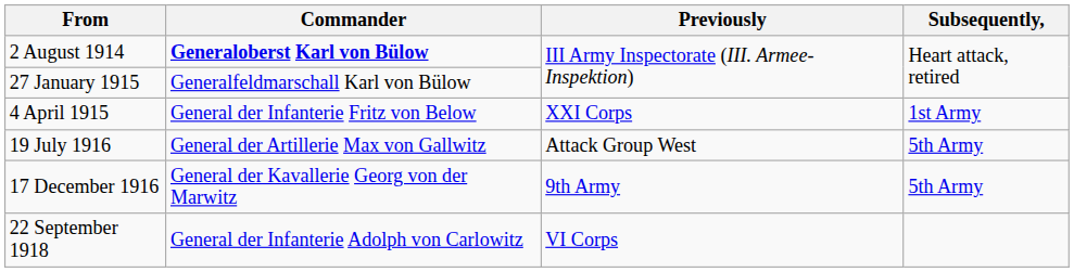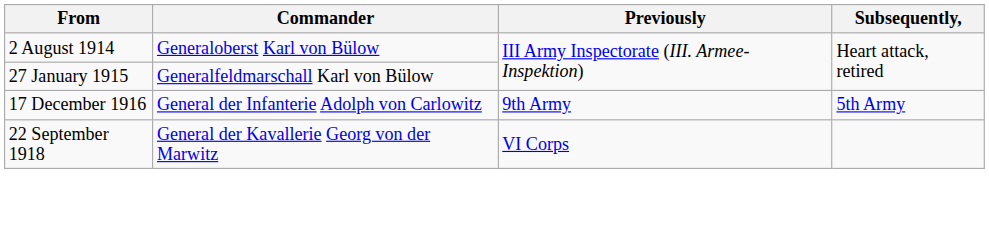 <table class="wikitable">
 <tr>
 <th>From</th>
 <th>Commander</th>
 <th>Previously</th>
 <th>Subsequently,</th>
 </tr>
 <tr>
 <td>2 August 1914</td>
-<td><strong><a href='#'>Generaloberst</a> <a href='#'>Karl von Bülow</a></strong></td>
+<td><a href='#'>Generaloberst</a> <a href='#'>Karl von Bülow</a></td>
 <td rowspan=2><a href='#'>III Army Inspectorate</a> (<em>III. Armee-Inspektion</em>)</td>
 <td rowspan=2>Heart attack, retired</td>
 </tr>
 <tr>
 <td>27 January 1915</td>
 <td><a href='#'>Generalfeldmarschall</a> Karl von Bülow</td>
 </tr>
 <tr>
-<td>4 April 1915</td>
-<td><a href='#'>General der Infanterie</a> <a href='#'>Fritz von Below</a></td>
-<td><a href='#'>XXI Corps</a></td>
-<td><a href='#'>1st Army</a></td>
-</tr>
-<tr>
-<td>19 July 1916</td>
-<td><a href='#'>General der Artillerie</a> <a href='#'>Max von Gallwitz</a></td>
-<td>Attack Group West</td>
-<td><a href='#'>5th Army</a></td>
-</tr>
-<tr>
 <td>17 December 1916</td>
-<td><a href='#'>General der Kavallerie</a> <a href='#'>Georg von der Marwitz</a></td>
+<td><a href='#'>General der Infanterie</a> <a href='#'>Adolph von Carlowitz</a></td>
 <td><a href='#'>9th Army</a></td>
 <td><a href='#'>5th Army</a></td>
 </tr>
 <tr>
 <td>22 September 1918</td>
-<td><a href='#'>General der Infanterie</a> <a href='#'>Adolph von Carlowitz</a></td>
+<td><a href='#'>General der Kavallerie</a> <a href='#'>Georg von der Marwitz</a></td>
 <td><a href='#'>VI Corps</a></td>
 <td></td>
 </tr>
 </table>
